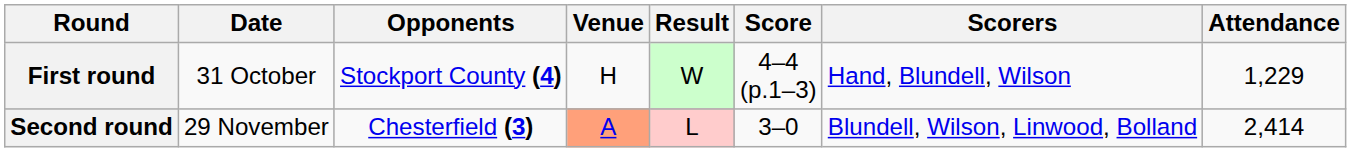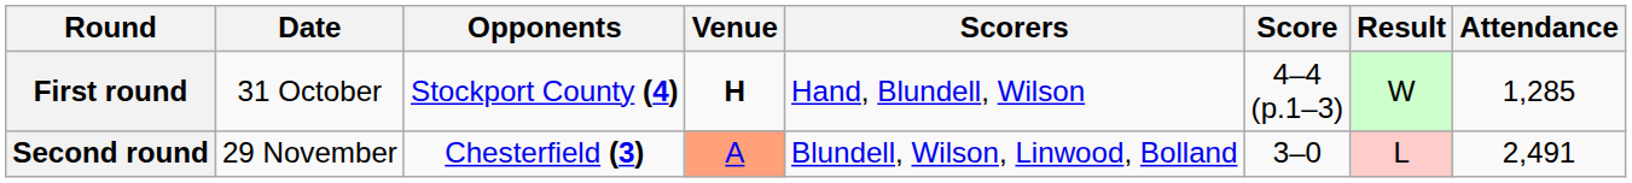 <table class="wikitable" style="text-align:center">
 <tr>
 <th>Round</th>
 <th>Date</th>
 <th>Opponents</th>
 <th>Venue</th>
+<th>Scorers</th>
+<th>Score</th>
 <th>Result</th>
-<th>Score</th>
-<th>Scorers</th>
 <th>Attendance</th>
 </tr>
 <tr>
 <th>First round</th>
 <td>31 October</td>
 <td><a href='#'>Stockport County</a> <strong>(<a href='#'>4</a>)</strong></td>
-<td>H</td>
+<td><strong>H</strong></td>
+<td align="left"><a href='#'>Hand</a>, <a href='#'>Blundell</a>, <a href='#'>Wilson</a></td>
+<td>4–4<br>(p.1–3)</td>
 <td style="background-color:#CCFFCC">W</td>
-<td>4–4<br>(p.1–3)</td>
-<td align="left"><a href='#'>Hand</a>, <a href='#'>Blundell</a>, <a href='#'>Wilson</a></td>
-<td>1,229</td>
+<td>1,285</td>
 </tr>
 <tr>
 <th>Second round</th>
 <td>29 November</td>
 <td><a href='#'>Chesterfield</a> <strong>(<a href='#'>3</a>)</strong></td>
 <td style="background: lightsalmon;"><a href='#'>A</a></td>
+<td align="left"><a href='#'>Blundell</a>, <a href='#'>Wilson</a>, <a href='#'>Linwood</a>, <a href='#'>Bolland</a></td>
+<td>3–0</td>
 <td style="background-color:#FFCCCC">L</td>
-<td>3–0</td>
-<td align="left"><a href='#'>Blundell</a>, <a href='#'>Wilson</a>, <a href='#'>Linwood</a>, <a href='#'>Bolland</a></td>
-<td>2,414</td>
+<td>2,491</td>
 </tr>
 </table>
